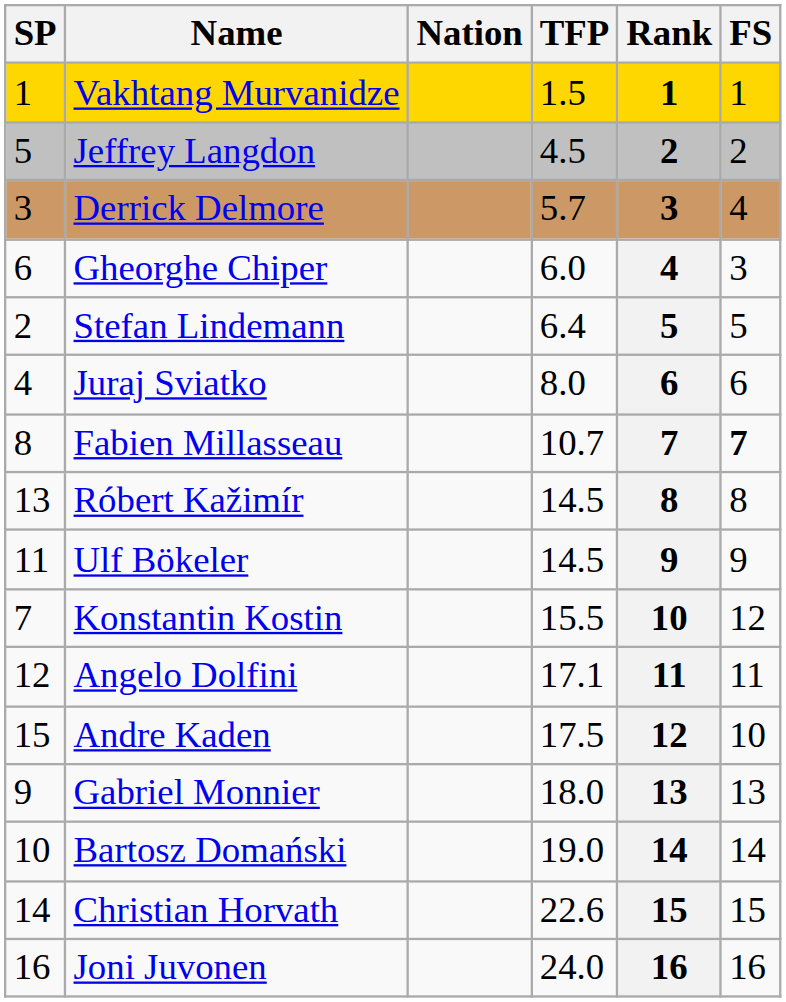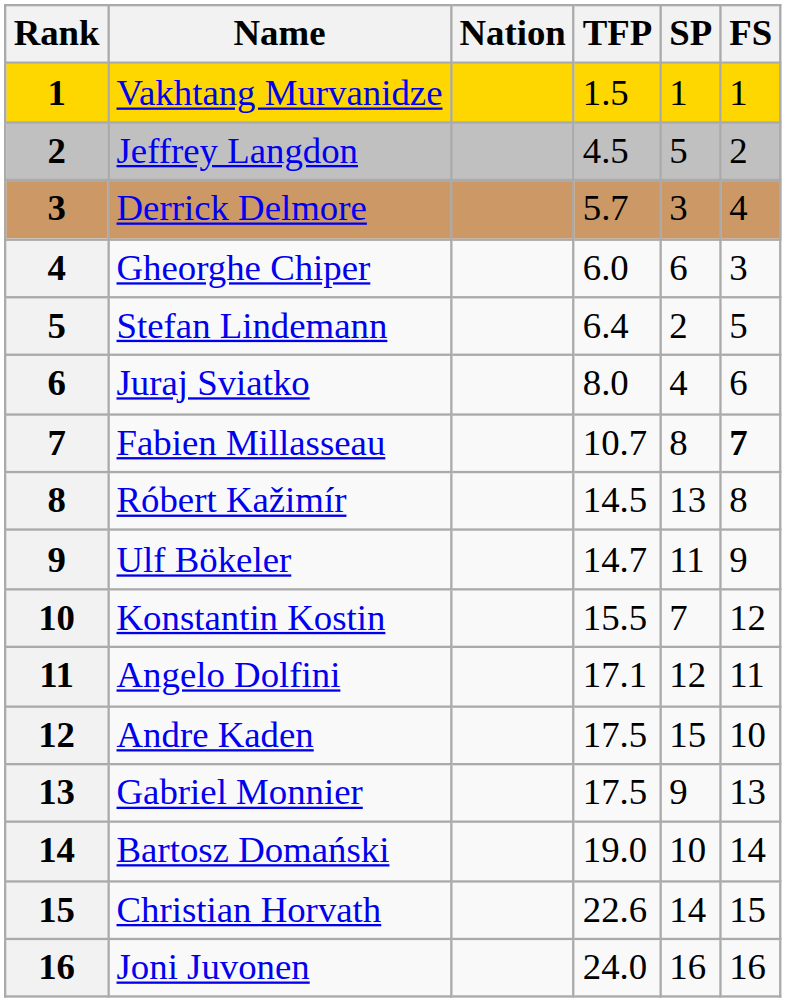 <table class="wikitable">
 <tr>
-<th>SP</th>
+<th>Rank</th>
 <th>Name</th>
 <th>Nation</th>
 <th>TFP</th>
-<th>Rank</th>
+<th>SP</th>
 <th>FS</th>
 </tr>
 <tr bgcolor="gold">
-<td>1</td>
+<td align="center"><strong>1</strong></td>
 <td><a href='#'>Vakhtang Murvanidze</a></td>
 <td></td>
 <td>1.5</td>
-<td align="center"><strong>1</strong></td>
+<td>1</td>
 <td>1</td>
 </tr>
 <tr bgcolor="silver">
-<td>5</td>
+<td align="center"><strong>2</strong></td>
 <td><a href='#'>Jeffrey Langdon</a></td>
 <td></td>
 <td>4.5</td>
-<td align="center"><strong>2</strong></td>
+<td>5</td>
 <td>2</td>
 </tr>
 <tr bgcolor="cc9966">
-<td>3</td>
+<td align="center"><strong>3</strong></td>
 <td><a href='#'>Derrick Delmore</a></td>
 <td></td>
 <td>5.7</td>
-<td align="center"><strong>3</strong></td>
+<td>3</td>
 <td>4</td>
 </tr>
 <tr>
-<td>6</td>
+<th>4</th>
 <td><a href='#'>Gheorghe Chiper</a></td>
 <td></td>
 <td>6.0</td>
-<th>4</th>
+<td>6</td>
 <td>3</td>
 </tr>
 <tr>
-<td>2</td>
+<th>5</th>
 <td><a href='#'>Stefan Lindemann</a></td>
 <td></td>
 <td>6.4</td>
-<th>5</th>
+<td>2</td>
 <td>5</td>
 </tr>
 <tr>
-<td>4</td>
+<th>6</th>
 <td><a href='#'>Juraj Sviatko</a></td>
 <td></td>
 <td>8.0</td>
-<th>6</th>
+<td>4</td>
 <td>6</td>
 </tr>
 <tr>
-<td>8</td>
+<th>7</th>
 <td><a href='#'>Fabien Millasseau</a></td>
 <td></td>
 <td>10.7</td>
-<th>7</th>
+<td>8</td>
 <td><strong>7</strong></td>
 </tr>
 <tr>
-<td>13</td>
+<th>8</th>
 <td><a href='#'>Róbert Kažimír</a></td>
 <td></td>
 <td>14.5</td>
-<th>8</th>
+<td>13</td>
 <td>8</td>
 </tr>
 <tr>
-<td>11</td>
+<th>9</th>
 <td><a href='#'>Ulf Bökeler</a></td>
 <td></td>
-<td>14.5</td>
-<th>9</th>
+<td>14.7</td>
+<td>11</td>
 <td>9</td>
 </tr>
 <tr>
-<td>7</td>
+<th>10</th>
 <td><a href='#'>Konstantin Kostin</a></td>
 <td></td>
 <td>15.5</td>
-<th>10</th>
+<td>7</td>
 <td>12</td>
 </tr>
 <tr>
-<td>12</td>
+<th>11</th>
 <td><a href='#'>Angelo Dolfini</a></td>
 <td></td>
 <td>17.1</td>
-<th>11</th>
+<td>12</td>
 <td>11</td>
 </tr>
 <tr>
-<td>15</td>
+<th>12</th>
 <td><a href='#'>Andre Kaden</a></td>
 <td></td>
 <td>17.5</td>
-<th>12</th>
+<td>15</td>
 <td>10</td>
 </tr>
 <tr>
-<td>9</td>
+<th>13</th>
 <td><a href='#'>Gabriel Monnier</a></td>
 <td></td>
-<td>18.0</td>
-<th>13</th>
+<td>17.5</td>
+<td>9</td>
 <td>13</td>
 </tr>
 <tr>
-<td>10</td>
+<th>14</th>
 <td><a href='#'>Bartosz Domański</a></td>
 <td></td>
 <td>19.0</td>
-<th>14</th>
+<td>10</td>
 <td>14</td>
 </tr>
 <tr>
-<td>14</td>
+<th>15</th>
 <td><a href='#'>Christian Horvath</a></td>
 <td></td>
 <td>22.6</td>
-<th>15</th>
+<td>14</td>
 <td>15</td>
 </tr>
 <tr>
-<td>16</td>
+<th>16</th>
 <td><a href='#'>Joni Juvonen</a></td>
 <td></td>
 <td>24.0</td>
-<th>16</th>
+<td>16</td>
 <td>16</td>
 </tr>
 </table>
